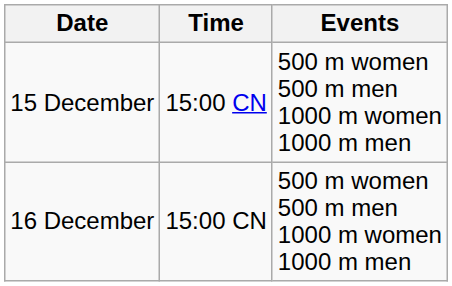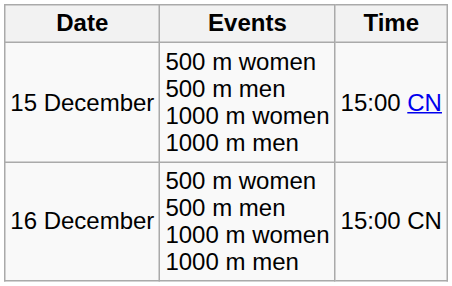 <table class="wikitable" border="1">
 <tr>
 <th>Date</th>
+<th>Events</th>
 <th>Time</th>
-<th>Events</th>
 </tr>
 <tr>
 <td>15 December</td>
+<td>500 m women<br>500 m men<br>1000 m women<br>1000 m men</td>
 <td>15:00 <a href='#'>CN</a></td>
-<td>500 m women<br>500 m men<br>1000 m women<br>1000 m men</td>
 </tr>
 <tr>
 <td>16 December</td>
+<td>500 m women<br>500 m men<br>1000 m women<br>1000 m men</td>
 <td>15:00 CN</td>
-<td>500 m women<br>500 m men<br>1000 m women<br>1000 m men</td>
 </tr>
 </table>
